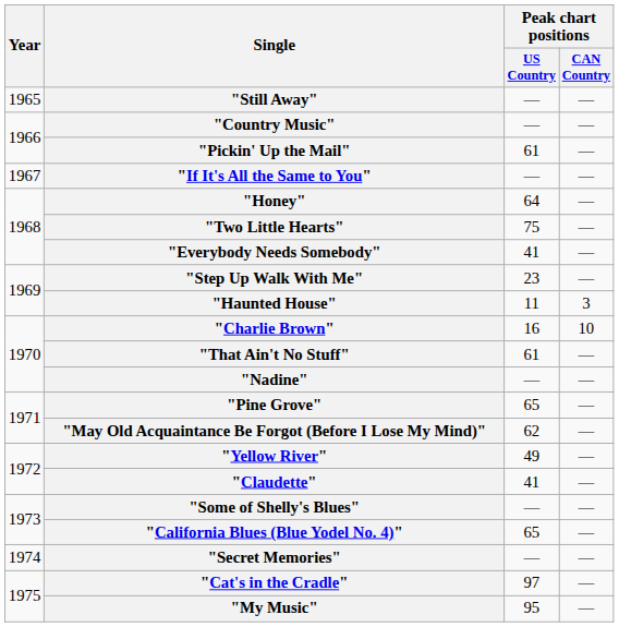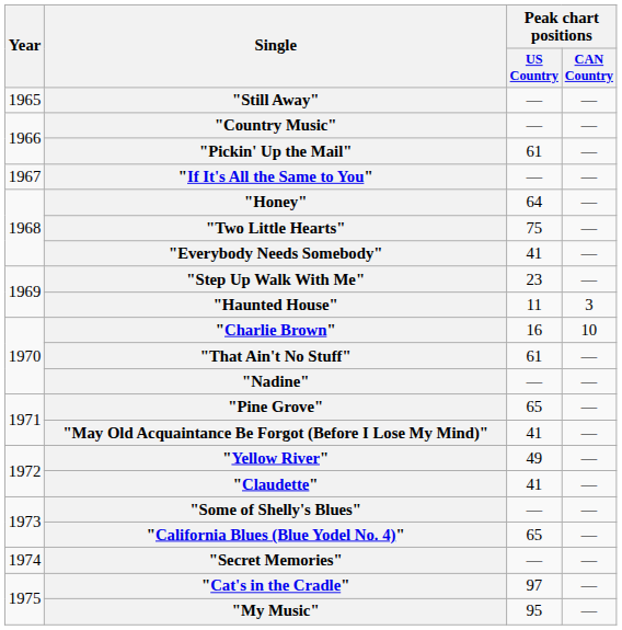 <table class="wikitable plainrowheaders" style="text-align:center;">
 <tr>
 <th rowspan="2">Year</th>
 <th rowspan="2" style="width:29em;">Single</th>
 <th colspan="2">Peak chart<br>positions</th>
 </tr>
 <tr style="font-size:smaller;">
 <th width="45"><a href='#'>US Country</a></th>
 <th width="45"><a href='#'>CAN Country</a></th>
 </tr>
 <tr>
 <td>1965</td>
 <th scope="row">"Still Away"</th>
 <td>—</td>
 <td>—</td>
 </tr>
 <tr>
 <td rowspan=2>1966</td>
 <th scope="row">"Country Music"</th>
 <td>—</td>
 <td>—</td>
 </tr>
 <tr>
 <th scope="row">"Pickin' Up the Mail"</th>
 <td>61</td>
 <td>—</td>
 </tr>
 <tr>
 <td>1967</td>
 <th scope="row">"<a href='#'>If It's All the Same to You</a>"</th>
 <td>—</td>
 <td>—</td>
 </tr>
 <tr>
 <td rowspan=3>1968</td>
 <th scope="row">"Honey"</th>
 <td>64</td>
 <td>—</td>
 </tr>
 <tr>
 <th scope="row">"Two Little Hearts"</th>
 <td>75</td>
 <td>—</td>
 </tr>
 <tr>
 <th scope="row">"Everybody Needs Somebody"</th>
 <td>41</td>
 <td>—</td>
 </tr>
 <tr>
 <td rowspan=2>1969</td>
 <th scope="row">"Step Up Walk With Me"</th>
 <td>23</td>
 <td>—</td>
 </tr>
 <tr>
 <th scope="row">"Haunted House"</th>
 <td>11</td>
 <td>3</td>
 </tr>
 <tr>
 <td rowspan=3>1970</td>
 <th scope="row">"<a href='#'>Charlie Brown</a>"</th>
 <td>16</td>
 <td>10</td>
 </tr>
 <tr>
 <th scope="row">"That Ain't No Stuff"</th>
 <td>61</td>
 <td>—</td>
 </tr>
 <tr>
 <th scope="row">"Nadine"</th>
 <td>—</td>
 <td>—</td>
 </tr>
 <tr>
 <td rowspan=2>1971</td>
 <th scope="row">"Pine Grove"</th>
 <td>65</td>
 <td>—</td>
 </tr>
 <tr>
 <th scope="row">"May Old Acquaintance Be Forgot (Before I Lose My Mind)"</th>
-<td>62</td>
+<td>41</td>
 <td>—</td>
 </tr>
 <tr>
 <td rowspan=2>1972</td>
 <th scope="row">"<a href='#'>Yellow River</a>"</th>
 <td>49</td>
 <td>—</td>
 </tr>
 <tr>
 <th scope="row">"<a href='#'>Claudette</a>"</th>
 <td>41</td>
 <td>—</td>
 </tr>
 <tr>
 <td rowspan=2>1973</td>
 <th scope="row">"Some of Shelly's Blues"</th>
 <td>—</td>
 <td>—</td>
 </tr>
 <tr>
 <th scope="row">"<a href='#'>California Blues (Blue Yodel No. 4)</a>"</th>
 <td>65</td>
 <td>—</td>
 </tr>
 <tr>
 <td>1974</td>
 <th scope="row">"Secret Memories"</th>
 <td>—</td>
 <td>—</td>
 </tr>
 <tr>
 <td rowspan=2>1975</td>
 <th scope="row">"<a href='#'>Cat's in the Cradle</a>"</th>
 <td>97</td>
 <td>—</td>
 </tr>
 <tr>
 <th scope="row">"My Music"</th>
 <td>95</td>
 <td>—</td>
 </tr>
 </table>
